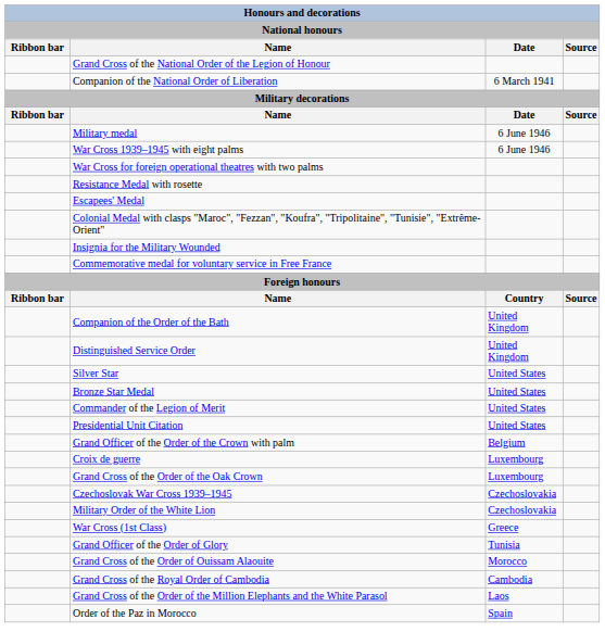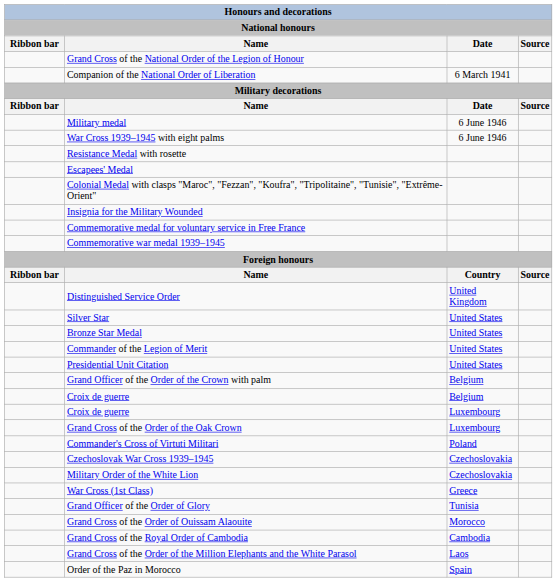 <table class="wikitable mw-collapsible mw-collapsed"  style="width: 100%">
 <tr>
 <th colspan="4" style="background: lightsteelblue">Honours and decorations</th>
 </tr>
 <tr>
 <th colspan="4" style="background: silver">National honours</th>
 </tr>
 <tr>
 <th style="width:90px;">Ribbon bar</th>
 <th>Name</th>
 <th>Date</th>
 <th>Source</th>
 </tr>
 <tr>
 <td></td>
 <td><a href='#'>Grand Cross</a> of the <a href='#'>National Order of the Legion of Honour</a></td>
 <td align="center"></td>
 <td align="center"></td>
 </tr>
 <tr>
 <td></td>
 <td>Companion of the <a href='#'>National Order of Liberation</a></td>
 <td align="center">6 March 1941</td>
 <td align="center"></td>
 </tr>
 <tr>
 <th colspan="4" style="background: silver">Military decorations</th>
 </tr>
 <tr>
 <th style="width:90px;">Ribbon bar</th>
 <th>Name</th>
 <th>Date</th>
 <th>Source</th>
 </tr>
 <tr>
 <td></td>
 <td><a href='#'>Military medal</a></td>
 <td align="center">6 June 1946</td>
 <td align="center"></td>
 </tr>
 <tr>
 <td></td>
 <td><a href='#'>War Cross 1939–1945</a> with eight palms</td>
 <td align="center">6 June 1946</td>
 <td align="center"></td>
 </tr>
 <tr>
 <td></td>
-<td><a href='#'>War Cross for foreign operational theatres</a> with two palms</td>
-<td align="center"></td>
-<td align="center"></td>
-</tr>
-<tr>
-<td></td>
 <td><a href='#'>Resistance Medal</a> with rosette</td>
 <td align="center"></td>
 <td align="center"></td>
 </tr>
 <tr>
 <td></td>
 <td><a href='#'>Escapees' Medal</a></td>
 <td align="center"></td>
 <td align="center"></td>
 </tr>
 <tr>
 <td></td>
 <td><a href='#'>Colonial Medal</a> with clasps "Maroc", "Fezzan", "Koufra", "Tripolitaine", "Tunisie", "Extrême-Orient"</td>
 <td align="center"></td>
 <td align="center"></td>
 </tr>
 <tr>
 <td></td>
 <td><a href='#'>Insignia for the Military Wounded</a></td>
 <td align="center"></td>
 <td align="center"></td>
 </tr>
 <tr>
 <td></td>
 <td><a href='#'>Commemorative medal for voluntary service in Free France</a></td>
 <td align="center"></td>
 <td align="center"></td>
 </tr>
 <tr>
+<td></td>
+<td><a href='#'>Commemorative war medal 1939–1945</a></td>
+<td align="center"></td>
+<td align="center"></td>
+</tr>
+<tr>
 <th colspan="4" style="background: silver">Foreign honours</th>
 </tr>
 <tr>
 <th style="width:90px;">Ribbon bar</th>
 <th>Name</th>
 <th>Country</th>
 <th>Source</th>
-</tr>
-<tr>
-<td></td>
-<td><a href='#'>Companion of the Order of the Bath</a></td>
-<td><a href='#'>United Kingdom</a></td>
-<td align="center"></td>
 </tr>
 <tr>
 <td></td>
 <td><a href='#'>Distinguished Service Order</a></td>
 <td><a href='#'>United Kingdom</a></td>
 <td align="center"></td>
 </tr>
 <tr>
 <td></td>
 <td><a href='#'>Silver Star</a></td>
 <td><a href='#'>United States</a></td>
 <td align="center"></td>
 </tr>
 <tr>
 <td></td>
 <td><a href='#'>Bronze Star Medal</a></td>
 <td><a href='#'>United States</a></td>
 <td align="center"></td>
 </tr>
 <tr>
 <td></td>
 <td><a href='#'>Commander</a> of the <a href='#'>Legion of Merit</a></td>
 <td><a href='#'>United States</a></td>
 <td align="center"></td>
 </tr>
 <tr>
 <td></td>
 <td><a href='#'>Presidential Unit Citation</a></td>
 <td><a href='#'>United States</a></td>
 <td align="center"></td>
 </tr>
 <tr>
 <td></td>
 <td><a href='#'>Grand Officer</a> of the <a href='#'>Order of the Crown</a> with palm</td>
 <td><a href='#'>Belgium</a></td>
 <td align="center"></td>
 </tr>
 <tr>
 <td></td>
 <td><a href='#'>Croix de guerre</a></td>
+<td><a href='#'>Belgium</a></td>
+<td align="center"></td>
+</tr>
+<tr>
+<td></td>
+<td><a href='#'>Croix de guerre</a></td>
 <td><a href='#'>Luxembourg</a></td>
 <td align="center"></td>
 </tr>
 <tr>
 <td></td>
 <td><a href='#'>Grand Cross</a> of the <a href='#'>Order of the Oak Crown</a></td>
 <td><a href='#'>Luxembourg</a></td>
+<td align="center"></td>
+</tr>
+<tr>
+<td></td>
+<td><a href='#'>Commander's Cross of Virtuti Militari</a></td>
+<td><a href='#'>Poland</a></td>
 <td align="center"></td>
 </tr>
 <tr>
 <td></td>
 <td><a href='#'>Czechoslovak War Cross 1939–1945</a></td>
 <td><a href='#'>Czechoslovakia</a></td>
 <td align="center"></td>
 </tr>
 <tr>
 <td></td>
 <td><a href='#'>Military Order of the White Lion</a></td>
 <td><a href='#'>Czechoslovakia</a></td>
 <td align="center"></td>
 </tr>
 <tr>
 <td></td>
 <td><a href='#'>War Cross (1st Class)</a></td>
 <td><a href='#'>Greece</a></td>
 <td align="center"></td>
 </tr>
 <tr>
 <td></td>
 <td><a href='#'>Grand Officer</a> of the <a href='#'>Order of Glory</a></td>
 <td><a href='#'>Tunisia</a></td>
 <td align="center"></td>
 </tr>
 <tr>
 <td></td>
 <td><a href='#'>Grand Cross</a> of the <a href='#'>Order of Ouissam Alaouite</a></td>
 <td><a href='#'>Morocco</a></td>
 <td align="center"></td>
 </tr>
 <tr>
 <td></td>
 <td><a href='#'>Grand Cross</a> of the <a href='#'>Royal Order of Cambodia</a></td>
 <td><a href='#'>Cambodia</a></td>
 <td align="center"></td>
 </tr>
 <tr>
 <td></td>
 <td><a href='#'>Grand Cross</a> of the <a href='#'>Order of the Million Elephants and the White Parasol</a></td>
 <td><a href='#'>Laos</a></td>
 <td align="center"></td>
 </tr>
 <tr>
 <td></td>
 <td>Order of the Paz in Morocco</td>
 <td><a href='#'>Spain</a></td>
 <td align="center"></td>
 </tr>
 </table>
